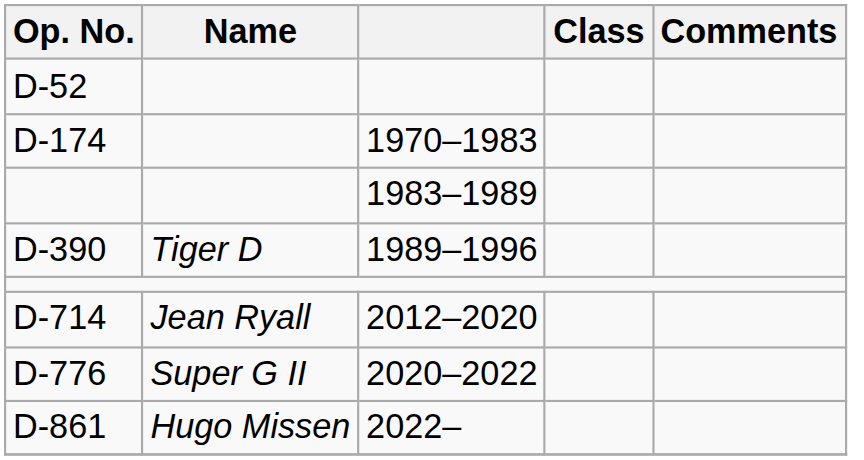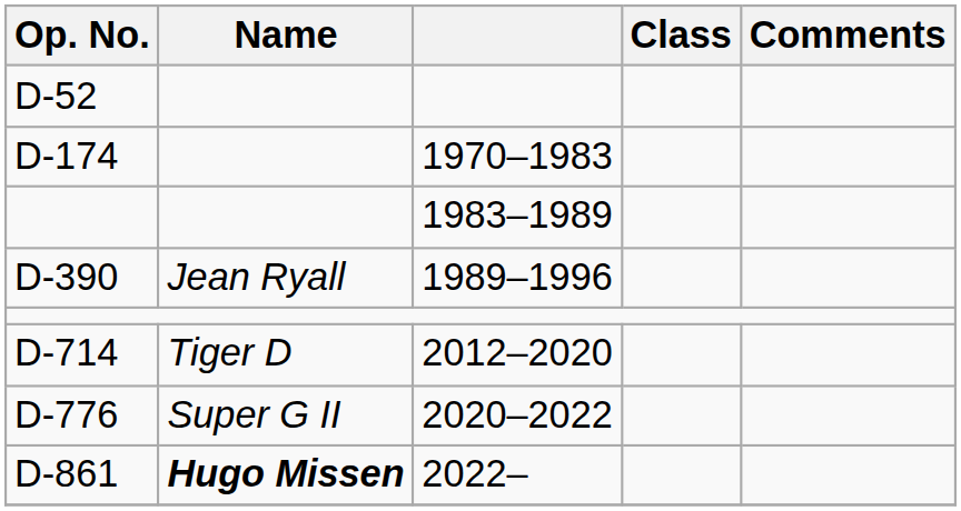 <table class="wikitable">
 <tr>
 <th>Op. No.</th>
 <th>Name</th>
 <th></th>
 <th>Class</th>
 <th>Comments</th>
 </tr>
 <tr>
 <td>D-52</td>
 <td></td>
 <td></td>
 <td></td>
 <td></td>
 </tr>
 <tr>
 <td>D-174</td>
 <td></td>
 <td>1970–1983</td>
 <td></td>
 <td></td>
 </tr>
 <tr>
 <td></td>
 <td></td>
 <td>1983–1989</td>
 <td></td>
 <td></td>
 </tr>
 <tr>
 <td>D-390</td>
-<td><em>Tiger D</em></td>
+<td><em>Jean Ryall</em></td>
 <td>1989–1996</td>
 <td></td>
 <td></td>
 </tr>
 <tr>
 <td colspan=6 style=" text-align: center;"></td>
 </tr>
 <tr>
 <td>D-714</td>
-<td><em>Jean Ryall</em></td>
+<td><em>Tiger D</em></td>
 <td>2012–2020</td>
 <td></td>
 <td></td>
 </tr>
 <tr>
 <td>D-776</td>
 <td><em>Super G II</em></td>
 <td>2020–2022</td>
 <td></td>
 <td></td>
 </tr>
 <tr>
 <td>D-861</td>
-<td><em>Hugo Missen</em></td>
+<td><strong><em>Hugo Missen</em></strong></td>
 <td>2022–</td>
 <td></td>
 <td><br></td>
 </tr>
 <tr>
 </tr>
 </table>
